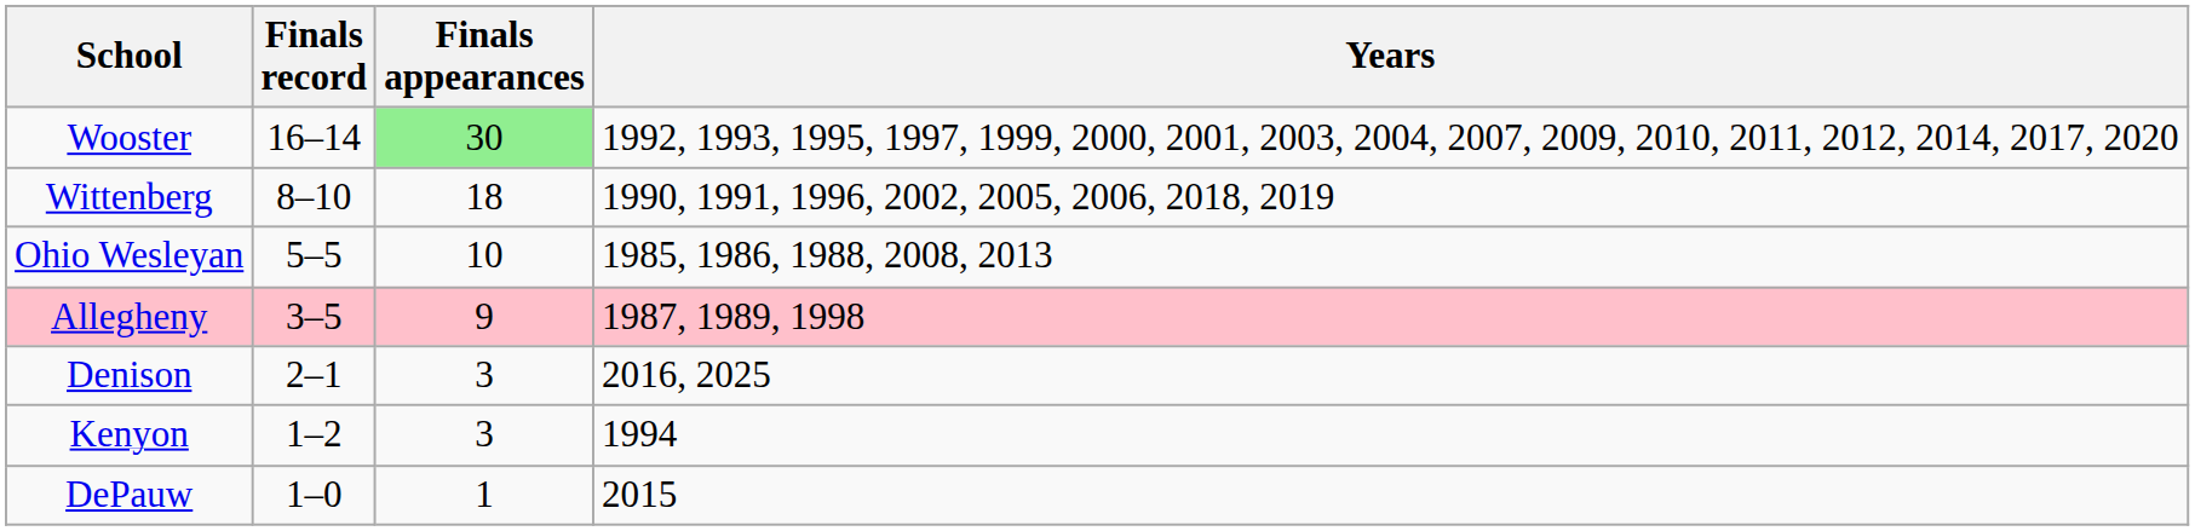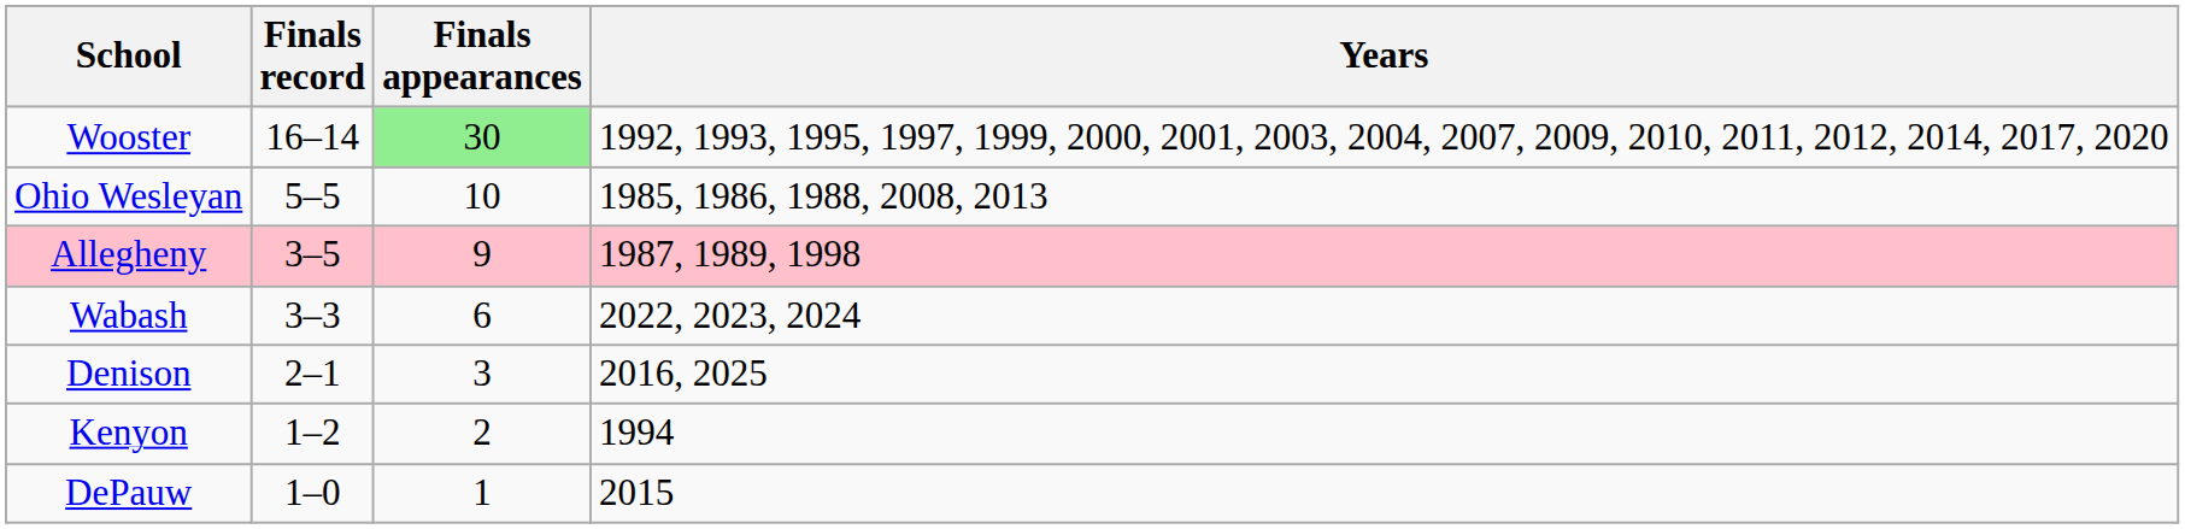 <table class="wikitable sortable" style="text-align:center;">
 <tr>
 <th>School</th>
 <th>Finals<br>record</th>
 <th>Finals<br>appearances</th>
 <th class=unsortable>Years</th>
 </tr>
 <tr>
 <td><a href='#'>Wooster</a></td>
 <td>16–14</td>
 <td style="background: lightgreen;">30</td>
 <td align="left">1992, 1993, 1995, 1997, 1999, 2000, 2001, 2003, 2004, 2007, 2009, 2010, 2011, 2012, 2014, 2017, 2020</td>
 </tr>
 <tr>
-<td><a href='#'>Wittenberg</a></td>
-<td>8–10</td>
-<td>18</td>
-<td align="left">1990, 1991, 1996, 2002, 2005, 2006, 2018, 2019</td>
-</tr>
-<tr>
 <td><a href='#'>Ohio Wesleyan</a></td>
 <td>5–5</td>
 <td>10</td>
 <td align="left">1985, 1986, 1988, 2008, 2013</td>
 </tr>
 <tr bgcolor=pink>
 <td><a href='#'>Allegheny</a></td>
 <td>3–5</td>
 <td>9</td>
 <td align="left">1987, 1989, 1998</td>
 </tr>
 <tr>
+<td><a href='#'>Wabash</a></td>
+<td>3–3</td>
+<td>6</td>
+<td align="left">2022, 2023, 2024</td>
+</tr>
+<tr>
 <td><a href='#'>Denison</a></td>
 <td>2–1</td>
 <td>3</td>
 <td align="left">2016, 2025</td>
 </tr>
 <tr>
 <td><a href='#'>Kenyon</a></td>
 <td>1–2</td>
-<td>3</td>
+<td>2</td>
 <td align="left">1994</td>
 </tr>
 <tr>
 <td><a href='#'>DePauw</a></td>
 <td>1–0</td>
 <td>1</td>
 <td align="left">2015</td>
 </tr>
 </table>
